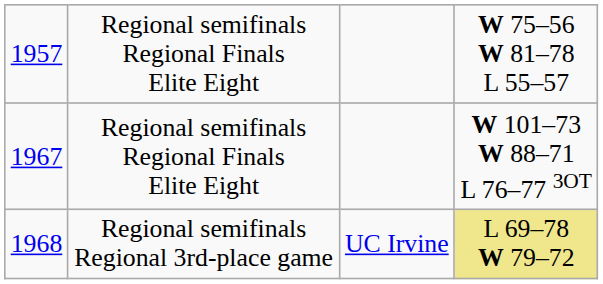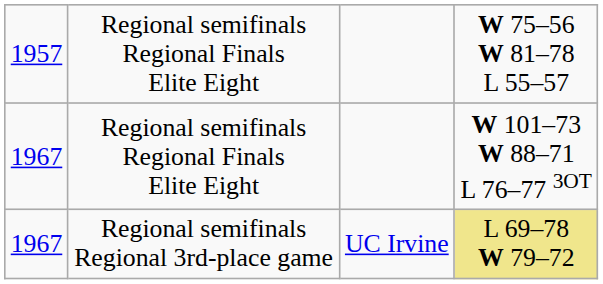 <table class=wikitable style="text-align:center">
 <tr>
 <td><a href='#'>1957</a></td>
 <td>Regional semifinals<br>Regional Finals<br>Elite Eight</td>
 <td><br><br></td>
 <td><strong>W</strong> 75–56<br><strong>W</strong> 81–78<br>L 55–57</td>
 </tr>
 <tr>
 <td><a href='#'>1967</a></td>
 <td>Regional semifinals<br>Regional Finals<br>Elite Eight</td>
 <td><br><br></td>
 <td><strong>W</strong> 101–73<br><strong>W</strong> 88–71<br>L 76–77 <sup>3OT</sup></td>
 </tr>
 <tr>
-<td><a href='#'>1968</a></td>
+<td><a href='#'>1967</a></td>
 <td>Regional semifinals<br>Regional 3rd-place game</td>
 <td><a href='#'>UC Irvine</a><br></td>
 <td style="background: khaki;">L 69–78<br><strong>W</strong> 79–72</td>
 </tr>
 </table>
